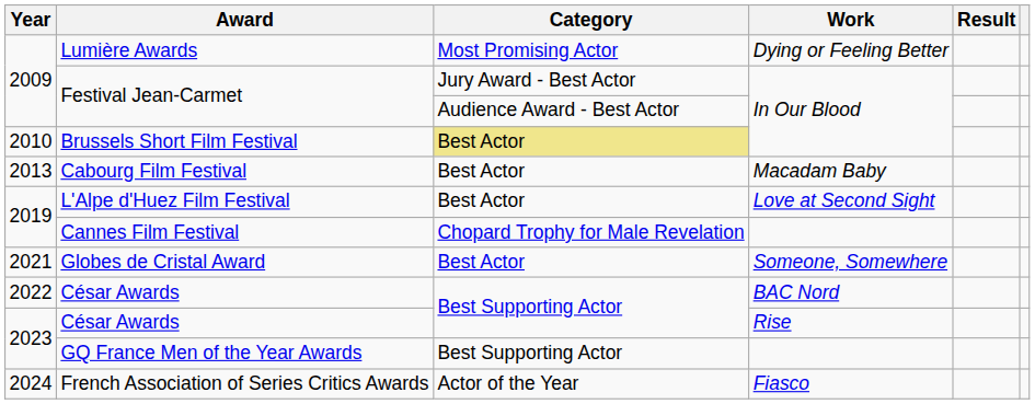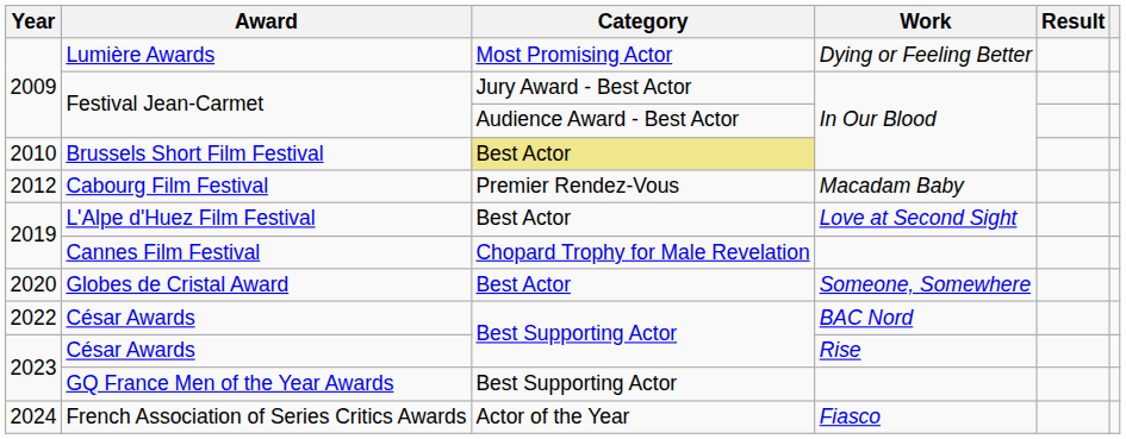 <table class="wikitable sortable plainrowheaders">
 <tr>
 <th>Year</th>
 <th>Award</th>
 <th>Category</th>
 <th>Work</th>
 <th>Result</th>
 <th scope="col" class="unsortable"></th>
 </tr>
 <tr>
 <td align="center" rowspan="3">2009</td>
 <td><a href='#'>Lumière Awards</a></td>
 <td><a href='#'>Most Promising Actor</a></td>
 <td><em>Dying or Feeling Better</em></td>
 <td></td>
 <td></td>
 </tr>
 <tr>
 <td rowspan="2">Festival Jean-Carmet</td>
 <td>Jury Award - Best Actor</td>
 <td rowspan="3"><em>In Our Blood</em></td>
 <td></td>
 <td></td>
 </tr>
 <tr>
 <td>Audience Award - Best Actor</td>
 <td></td>
 <td></td>
 </tr>
 <tr>
 <td align="center">2010</td>
 <td><a href='#'>Brussels Short Film Festival</a></td>
 <td style="background: khaki;">Best Actor</td>
 <td></td>
 <td></td>
 </tr>
 <tr>
-<td align="center">2013</td>
+<td align="center">2012</td>
 <td><a href='#'>Cabourg Film Festival</a></td>
-<td>Best Actor</td>
+<td>Premier Rendez-Vous</td>
 <td><em>Macadam Baby</em></td>
 <td></td>
 <td></td>
 </tr>
 <tr>
 <td align="center" rowspan="2">2019</td>
 <td><a href='#'>L'Alpe d'Huez Film Festival</a></td>
 <td>Best Actor</td>
 <td><em><a href='#'>Love at Second Sight</a></em></td>
 <td></td>
 <td></td>
 </tr>
 <tr>
 <td><a href='#'>Cannes Film Festival</a></td>
 <td><a href='#'>Chopard Trophy for Male Revelation</a></td>
 <td></td>
 <td></td>
 <td></td>
 </tr>
 <tr>
-<td align="center">2021</td>
+<td align="center">2020</td>
 <td><a href='#'>Globes de Cristal Award</a></td>
 <td><a href='#'>Best Actor</a></td>
 <td><em><a href='#'>Someone, Somewhere</a></em></td>
 <td></td>
 <td></td>
 </tr>
 <tr>
 <td align="center">2022</td>
 <td><a href='#'>César Awards</a></td>
 <td rowspan="2"><a href='#'>Best Supporting Actor</a></td>
 <td><em><a href='#'>BAC Nord</a></em></td>
 <td></td>
 <td></td>
 </tr>
 <tr>
 <td align="center" rowspan="2">2023</td>
 <td><a href='#'>César Awards</a></td>
 <td><em><a href='#'>Rise</a></em></td>
 <td></td>
 <td></td>
 </tr>
 <tr>
 <td><a href='#'>GQ France Men of the Year Awards</a></td>
 <td>Best Supporting Actor</td>
 <td></td>
 <td></td>
 <td></td>
 </tr>
 <tr>
 <td align="center">2024</td>
 <td>French Association of Series Critics Awards</td>
 <td>Actor of the Year</td>
 <td><em><a href='#'>Fiasco</a></em></td>
 <td></td>
 <td></td>
 </tr>
 </table>
